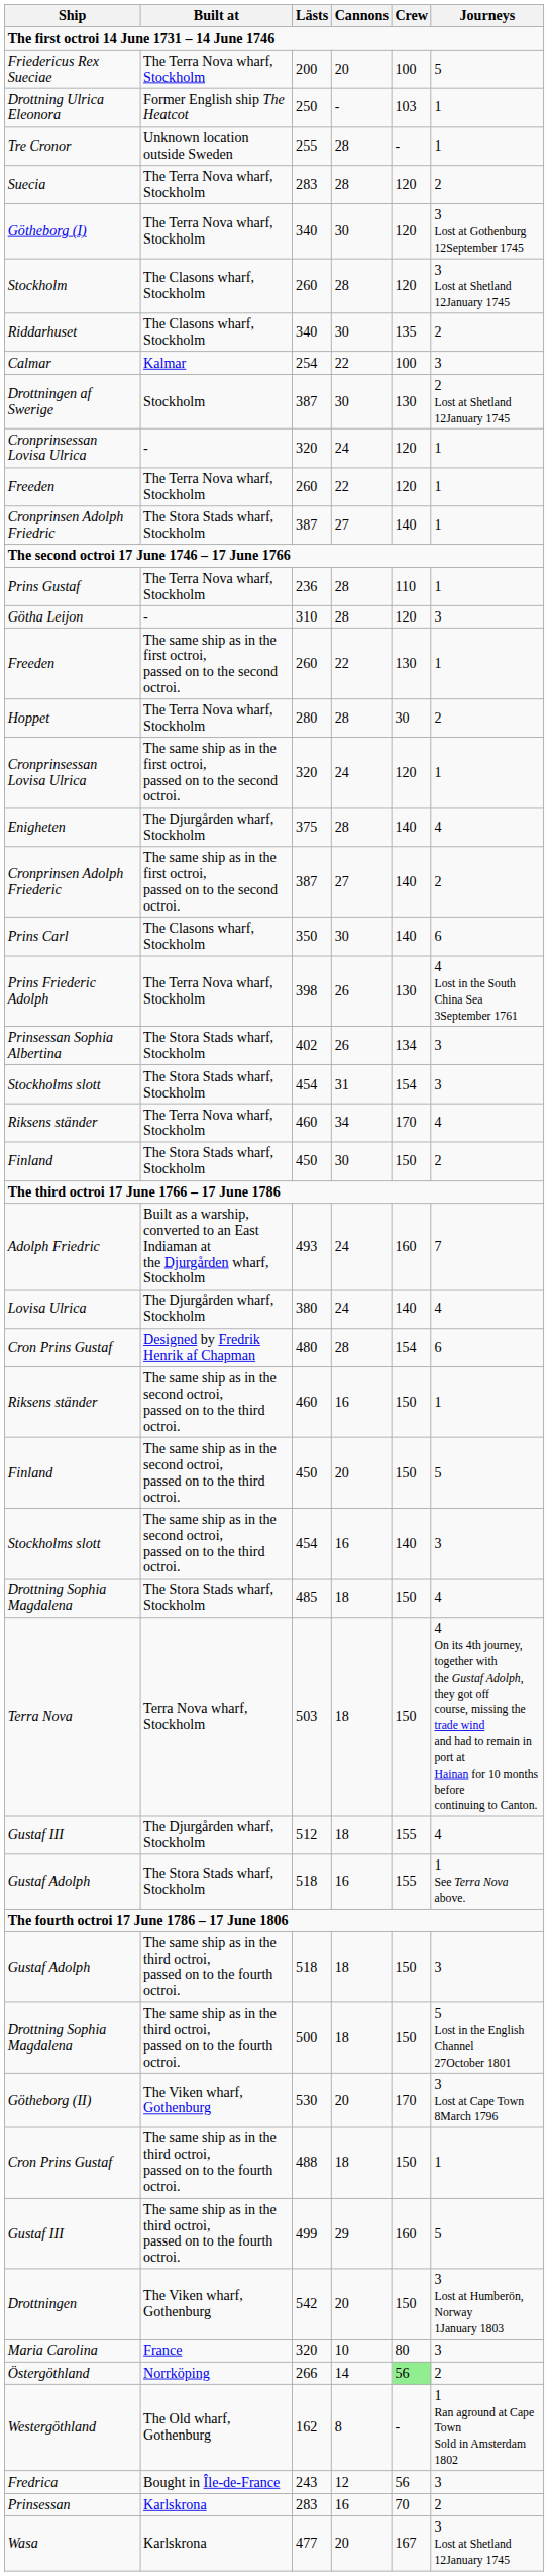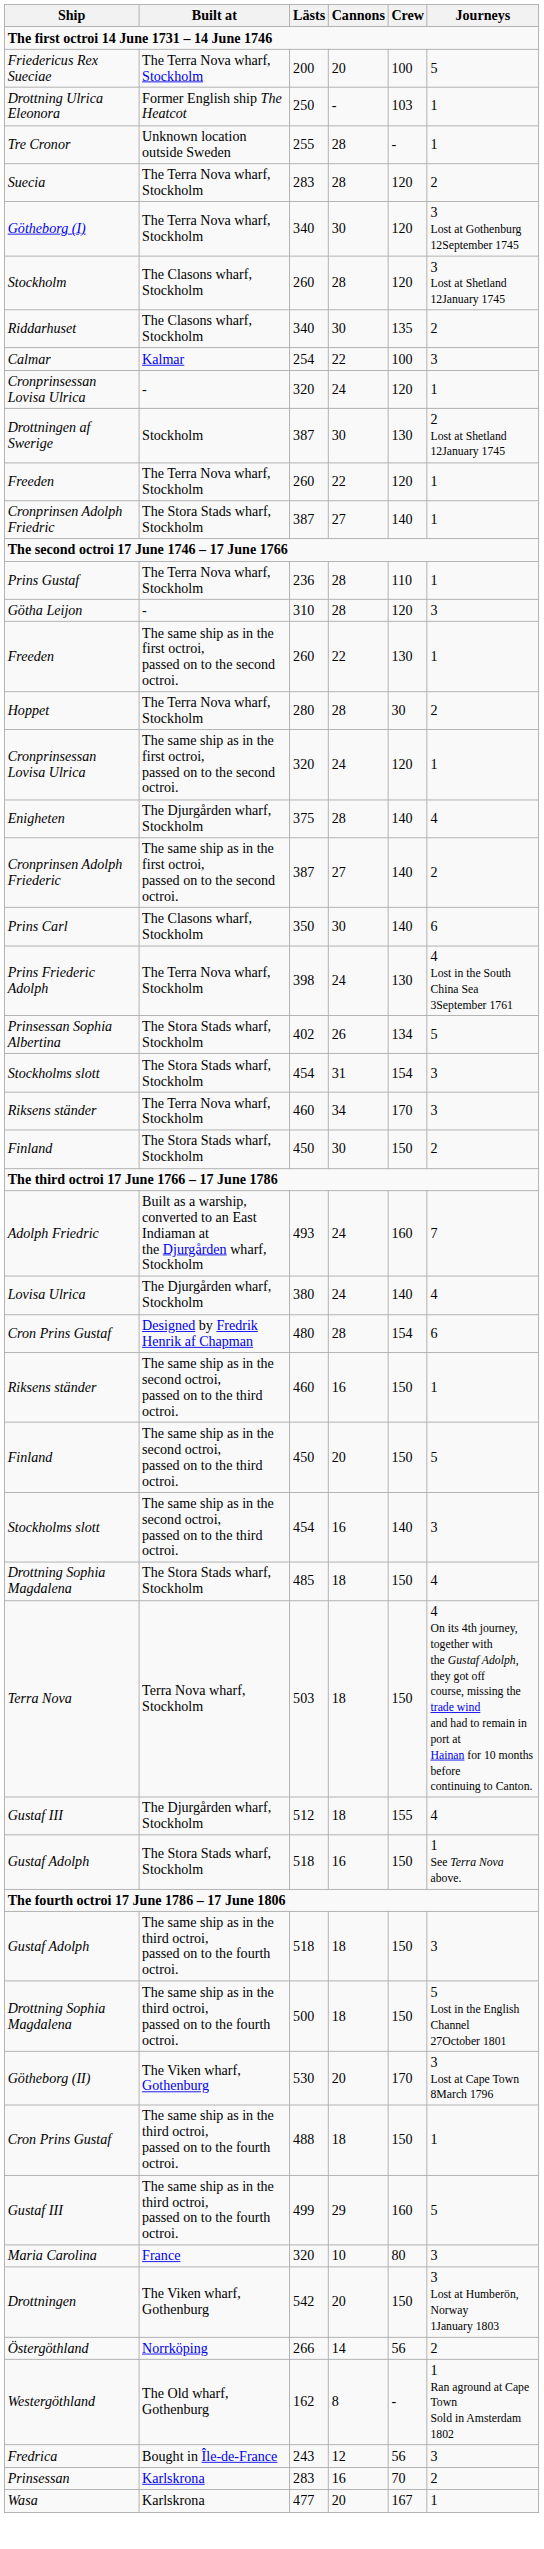 <table class="wikitable">
 <tr>
 <th>Ship</th>
 <th>Built at</th>
 <th>Lästs</th>
 <th>Cannons</th>
 <th>Crew</th>
 <th>Journeys</th>
 </tr>
 <tr>
 <td colspan="6" style="text-align: left;"><strong>The first octroi 14 June 1731 – 14 June 1746</strong></td>
 </tr>
 <tr>
 <td><em>Friedericus Rex Sueciae</em></td>
 <td>The Terra Nova wharf, <a href='#'>Stockholm</a></td>
 <td>200</td>
 <td>20</td>
 <td>100</td>
 <td>5</td>
 </tr>
 <tr>
 <td><em>Drottning Ulrica Eleonora</em></td>
 <td>Former English ship <em>The Heatcot</em></td>
 <td>250</td>
 <td>-</td>
 <td>103</td>
 <td>1</td>
 </tr>
 <tr>
 <td><em>Tre Cronor</em></td>
 <td>Unknown location outside Sweden</td>
 <td>255</td>
 <td>28</td>
 <td>-</td>
 <td>1</td>
 </tr>
 <tr>
 <td><em>Suecia</em></td>
 <td>The Terra Nova wharf, Stockholm</td>
 <td>283</td>
 <td>28</td>
 <td>120</td>
 <td>2</td>
 </tr>
 <tr>
 <td><em><a href='#'>Götheborg (I)</a></em></td>
 <td>The Terra Nova wharf, Stockholm</td>
 <td>340</td>
 <td>30</td>
 <td>120</td>
 <td>3<br><small> Lost at Gothenburg<br>12September 1745</small></td>
 </tr>
 <tr>
 <td><em>Stockholm</em></td>
 <td>The Clasons wharf, Stockholm</td>
 <td>260</td>
 <td>28</td>
 <td>120</td>
 <td>3<br><small> Lost at Shetland<br>12January 1745</small></td>
 </tr>
 <tr>
 <td><em>Riddarhuset</em></td>
 <td>The Clasons wharf, Stockholm</td>
 <td>340</td>
 <td>30</td>
 <td>135</td>
 <td>2</td>
 </tr>
 <tr>
 <td><em>Calmar</em></td>
 <td><a href='#'>Kalmar</a></td>
 <td>254</td>
 <td>22</td>
 <td>100</td>
 <td>3</td>
 </tr>
 <tr>
+<td><em>Cronprinsessan Lovisa Ulrica</em></td>
+<td>-</td>
+<td>320</td>
+<td>24</td>
+<td>120</td>
+<td>1</td>
+</tr>
+<tr>
 <td><em>Drottningen af Swerige</em></td>
 <td>Stockholm</td>
 <td>387</td>
 <td>30</td>
 <td>130</td>
 <td>2<br><small> Lost at Shetland<br>12January 1745</small></td>
-</tr>
-<tr>
-<td><em>Cronprinsessan Lovisa Ulrica</em></td>
-<td>-</td>
-<td>320</td>
-<td>24</td>
-<td>120</td>
-<td>1</td>
 </tr>
 <tr>
 <td><em>Freeden</em></td>
 <td>The Terra Nova wharf, Stockholm</td>
 <td>260</td>
 <td>22</td>
 <td>120</td>
 <td>1</td>
 </tr>
 <tr>
 <td><em>Cronprinsen Adolph Friedric</em></td>
 <td>The Stora Stads wharf, Stockholm</td>
 <td>387</td>
 <td>27</td>
 <td>140</td>
 <td>1</td>
 </tr>
 <tr>
 <td colspan="6" style="text-align: left;"><strong>The second octroi 17 June 1746 – 17 June 1766</strong></td>
 </tr>
 <tr>
 <td><em>Prins Gustaf</em></td>
 <td>The Terra Nova wharf, Stockholm</td>
 <td>236</td>
 <td>28</td>
 <td>110</td>
 <td>1</td>
 </tr>
 <tr>
 <td><em>Götha Leijon</em></td>
 <td>-</td>
 <td>310</td>
 <td>28</td>
 <td>120</td>
 <td>3</td>
 </tr>
 <tr>
 <td><em>Freeden</em></td>
 <td>The same ship as in the first octroi,<br>passed on to the second octroi.</td>
 <td>260</td>
 <td>22</td>
 <td>130</td>
 <td>1</td>
 </tr>
 <tr>
 <td><em>Hoppet</em></td>
 <td>The Terra Nova wharf, Stockholm</td>
 <td>280</td>
 <td>28</td>
 <td>30</td>
 <td>2</td>
 </tr>
 <tr>
 <td><em>Cronprinsessan Lovisa Ulrica</em></td>
 <td>The same ship as in the first octroi,<br>passed on to the second octroi.</td>
 <td>320</td>
 <td>24</td>
 <td>120</td>
 <td>1</td>
 </tr>
 <tr>
 <td><em>Enigheten</em></td>
 <td>The Djurgården wharf, Stockholm</td>
 <td>375</td>
 <td>28</td>
 <td>140</td>
 <td>4</td>
 </tr>
 <tr>
 <td><em>Cronprinsen Adolph Friederic</em></td>
 <td>The same ship as in the first octroi,<br>passed on to the second octroi.</td>
 <td>387</td>
 <td>27</td>
 <td>140</td>
 <td>2</td>
 </tr>
 <tr>
 <td><em>Prins Carl</em></td>
 <td>The Clasons wharf, Stockholm</td>
 <td>350</td>
 <td>30</td>
 <td>140</td>
 <td>6</td>
 </tr>
 <tr>
 <td><em>Prins Friederic Adolph</em></td>
 <td>The Terra Nova wharf, Stockholm</td>
 <td>398</td>
-<td>26</td>
+<td>24</td>
 <td>130</td>
 <td>4<br><small> Lost in the South China Sea<br>3September 1761</small></td>
 </tr>
 <tr>
 <td><em>Prinsessan Sophia Albertina</em></td>
 <td>The Stora Stads wharf, Stockholm</td>
 <td>402</td>
 <td>26</td>
 <td>134</td>
-<td>3</td>
+<td>5</td>
 </tr>
 <tr>
 <td><em>Stockholms slott</em></td>
 <td>The Stora Stads wharf, Stockholm</td>
 <td>454</td>
 <td>31</td>
 <td>154</td>
 <td>3</td>
 </tr>
 <tr>
 <td><em>Riksens ständer</em></td>
 <td>The Terra Nova wharf, Stockholm</td>
 <td>460</td>
 <td>34</td>
 <td>170</td>
-<td>4</td>
+<td>3</td>
 </tr>
 <tr>
 <td><em>Finland</em></td>
 <td>The Stora Stads wharf, Stockholm</td>
 <td>450</td>
 <td>30</td>
 <td>150</td>
 <td>2</td>
 </tr>
 <tr>
 <td colspan="6" style="text-align: left;"><strong>The third octroi 17 June 1766 – 17 June 1786</strong></td>
 </tr>
 <tr>
 <td><em>Adolph Friedric</em></td>
 <td>Built as a warship,<br>converted to an East Indiaman at<br>the <a href='#'>Djurgården</a> wharf, Stockholm</td>
 <td>493</td>
 <td>24</td>
 <td>160</td>
 <td>7</td>
 </tr>
 <tr>
 <td><em>Lovisa Ulrica</em></td>
 <td>The Djurgården wharf, Stockholm</td>
 <td>380</td>
 <td>24</td>
 <td>140</td>
 <td>4</td>
 </tr>
 <tr>
 <td><em>Cron Prins Gustaf</em></td>
 <td><a href='#'>Designed</a> by <a href='#'>Fredrik Henrik af Chapman</a></td>
 <td>480</td>
 <td>28</td>
 <td>154</td>
 <td>6</td>
 </tr>
 <tr>
 <td><em>Riksens ständer</em></td>
 <td>The same ship as in the second octroi,<br>passed on to the third octroi.</td>
 <td>460</td>
 <td>16</td>
 <td>150</td>
 <td>1</td>
 </tr>
 <tr>
 <td><em>Finland</em></td>
 <td>The same ship as in the second octroi,<br>passed on to the third octroi.</td>
 <td>450</td>
 <td>20</td>
 <td>150</td>
 <td>5</td>
 </tr>
 <tr>
 <td><em>Stockholms slott</em></td>
 <td>The same ship as in the second octroi,<br>passed on to the third octroi.</td>
 <td>454</td>
 <td>16</td>
 <td>140</td>
 <td>3</td>
 </tr>
 <tr>
 <td><em>Drottning Sophia Magdalena</em></td>
 <td>The Stora Stads wharf, Stockholm</td>
 <td>485</td>
 <td>18</td>
 <td>150</td>
 <td>4</td>
 </tr>
 <tr>
 <td><em>Terra Nova</em></td>
 <td>Terra Nova wharf, Stockholm</td>
 <td>503</td>
 <td>18</td>
 <td>150</td>
 <td>4<br><small>On its 4th journey, together with<br>the <em>Gustaf Adolph</em>, they got off<br>course, missing the <a href='#'>trade wind</a><br>and had to remain in port at<br><a href='#'>Hainan</a> for 10 months before<br>continuing to Canton.</small></td>
 </tr>
 <tr>
 <td><em>Gustaf III</em></td>
 <td>The Djurgården wharf, Stockholm</td>
 <td>512</td>
 <td>18</td>
 <td>155</td>
 <td>4</td>
 </tr>
 <tr>
 <td><em>Gustaf Adolph</em></td>
 <td>The Stora Stads wharf, Stockholm</td>
 <td>518</td>
 <td>16</td>
-<td>155</td>
+<td>150</td>
 <td>1<br><small>See <em>Terra Nova</em> above.</small></td>
 </tr>
 <tr>
 <td colspan="6" style="text-align: left;"><strong>The fourth octroi 17 June 1786 – 17 June 1806</strong></td>
 </tr>
 <tr>
 <td><em>Gustaf Adolph</em></td>
 <td>The same ship as in the third octroi,<br>passed on to the fourth octroi.</td>
 <td>518</td>
 <td>18</td>
 <td>150</td>
 <td>3</td>
 </tr>
 <tr>
 <td><em>Drottning Sophia Magdalena</em></td>
 <td>The same ship as in the third octroi,<br>passed on to the fourth octroi.</td>
 <td>500</td>
 <td>18</td>
 <td>150</td>
 <td>5<br><small> Lost in the English Channel<br>27October 1801</small></td>
 </tr>
 <tr>
 <td><em>Götheborg (II)</em></td>
 <td>The Viken wharf, <a href='#'>Gothenburg</a></td>
 <td>530</td>
 <td>20</td>
 <td>170</td>
 <td>3<br><small> Lost at Cape Town<br>8March 1796</small></td>
 </tr>
 <tr>
 <td><em>Cron Prins Gustaf</em></td>
 <td>The same ship as in the third octroi,<br>passed on to the fourth octroi.</td>
 <td>488</td>
 <td>18</td>
 <td>150</td>
 <td>1</td>
 </tr>
 <tr>
 <td><em>Gustaf III</em></td>
 <td>The same ship as in the third octroi,<br>passed on to the fourth octroi.</td>
 <td>499</td>
 <td>29</td>
 <td>160</td>
 <td>5</td>
 </tr>
 <tr>
+<td><em>Maria Carolina</em></td>
+<td><a href='#'>France</a></td>
+<td>320</td>
+<td>10</td>
+<td>80</td>
+<td>3</td>
+</tr>
+<tr>
 <td><em>Drottningen</em></td>
 <td>The Viken wharf, Gothenburg</td>
 <td>542</td>
 <td>20</td>
 <td>150</td>
 <td>3<br><small> Lost at Humberön, Norway<br>1January 1803</small></td>
 </tr>
 <tr>
-<td><em>Maria Carolina</em></td>
-<td><a href='#'>France</a></td>
-<td>320</td>
-<td>10</td>
-<td>80</td>
-<td>3</td>
-</tr>
-<tr>
 <td><em>Östergöthland</em></td>
 <td><a href='#'>Norrköping</a></td>
 <td>266</td>
 <td>14</td>
-<td style="background: lightgreen;">56</td>
+<td>56</td>
 <td>2</td>
 </tr>
 <tr>
 <td><em>Westergöthland</em></td>
 <td>The Old wharf, Gothenburg</td>
 <td>162</td>
 <td>8</td>
 <td>-</td>
 <td>1<br><small> Ran aground at Cape Town<br>Sold in Amsterdam 1802</small></td>
 </tr>
 <tr>
 <td><em>Fredrica</em></td>
 <td>Bought in <a href='#'>Île-de-France</a></td>
 <td>243</td>
 <td>12</td>
 <td>56</td>
 <td>3</td>
 </tr>
 <tr>
 <td><em>Prinsessan</em></td>
 <td><a href='#'>Karlskrona</a></td>
 <td>283</td>
 <td>16</td>
 <td>70</td>
 <td>2</td>
 </tr>
 <tr>
 <td><em>Wasa</em></td>
 <td>Karlskrona</td>
 <td>477</td>
 <td>20</td>
 <td>167</td>
-<td>3<br><small> Lost at Shetland<br>12January 1745</small></td>
+<td>1</td>
 </tr>
 </table>
